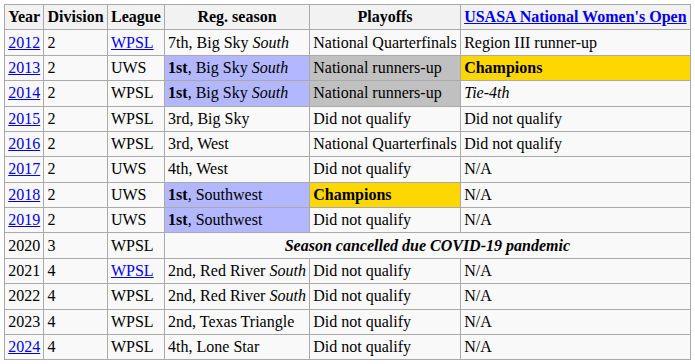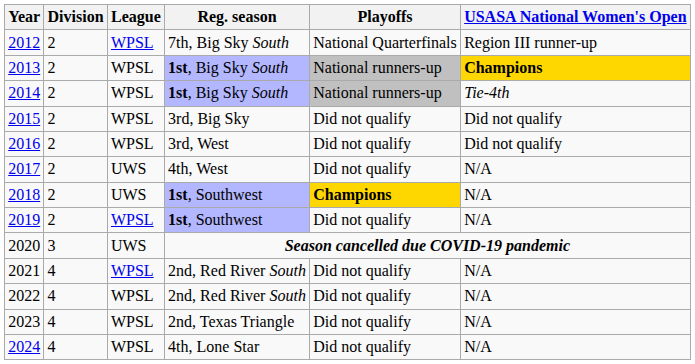 <table class="wikitable">
 <tr>
 <th>Year</th>
 <th>Division</th>
 <th>League</th>
 <th>Reg. season</th>
 <th>Playoffs</th>
 <th><a href='#'>USASA National Women's Open</a></th>
 </tr>
 <tr>
 <td><a href='#'>2012</a></td>
 <td>2</td>
 <td><a href='#'>WPSL</a></td>
 <td>7th, Big Sky <em>South</em></td>
 <td>National Quarterfinals</td>
 <td>Region III runner-up</td>
 </tr>
 <tr>
 <td><a href='#'>2013</a></td>
 <td>2</td>
-<td>UWS</td>
+<td>WPSL</td>
 <td bgcolor="B3B7FF"><strong>1st</strong>, Big Sky <em>South</em></td>
 <td bgcolor="silver">National runners-up</td>
 <td bgcolor="gold"><strong>Champions</strong></td>
 </tr>
 <tr>
 <td><a href='#'>2014</a></td>
 <td>2</td>
 <td>WPSL</td>
 <td bgcolor="B3B7FF"><strong>1st</strong>, Big Sky <em>South</em></td>
 <td bgcolor="silver">National runners-up</td>
 <td><em>Tie-4th</em></td>
 </tr>
 <tr>
 <td><a href='#'>2015</a></td>
 <td>2</td>
 <td>WPSL</td>
 <td>3rd, Big Sky</td>
 <td>Did not qualify</td>
 <td>Did not qualify</td>
 </tr>
 <tr>
 <td><a href='#'>2016</a></td>
 <td>2</td>
 <td>WPSL</td>
 <td>3rd, West</td>
-<td>National Quarterfinals</td>
+<td>Did not qualify</td>
 <td>Did not qualify</td>
 </tr>
 <tr>
 <td><a href='#'>2017</a></td>
 <td>2</td>
 <td>UWS</td>
 <td>4th, West</td>
 <td>Did not qualify</td>
 <td>N/A</td>
 </tr>
 <tr>
 <td><a href='#'>2018</a></td>
 <td>2</td>
 <td>UWS</td>
 <td bgcolor="B3B7FF"><strong>1st</strong>, Southwest</td>
 <td bgcolor="gold"><strong>Champions</strong></td>
 <td>N/A</td>
 </tr>
 <tr>
 <td><a href='#'>2019</a></td>
 <td>2</td>
-<td>UWS</td>
+<td><a href='#'>WPSL</a></td>
 <td bgcolor="B3B7FF"><strong>1st</strong>, Southwest</td>
 <td>Did not qualify</td>
 <td>N/A</td>
 </tr>
 <tr>
 <td>2020</td>
 <td>3</td>
-<td>WPSL</td>
+<td>UWS</td>
 <td colspan="6" rowspan="1" align="center"><strong><em>Season cancelled due COVID-19 pandemic</em></strong></td>
 </tr>
 <tr>
 <td>2021</td>
 <td>4</td>
 <td><a href='#'>WPSL</a></td>
 <td>2nd, Red River <em>South</em></td>
 <td>Did not qualify</td>
 <td>N/A</td>
 </tr>
 <tr>
 <td>2022</td>
 <td>4</td>
 <td>WPSL</td>
 <td>2nd, Red River <em>South</em></td>
 <td>Did not qualify</td>
 <td>N/A</td>
 </tr>
 <tr>
 <td>2023</td>
 <td>4</td>
 <td>WPSL</td>
 <td>2nd, Texas Triangle</td>
 <td>Did not qualify</td>
 <td>N/A</td>
 </tr>
 <tr>
 <td><a href='#'>2024</a></td>
 <td>4</td>
 <td>WPSL</td>
 <td>4th, Lone Star</td>
 <td>Did not qualify</td>
 <td>N/A</td>
 </tr>
 </table>
